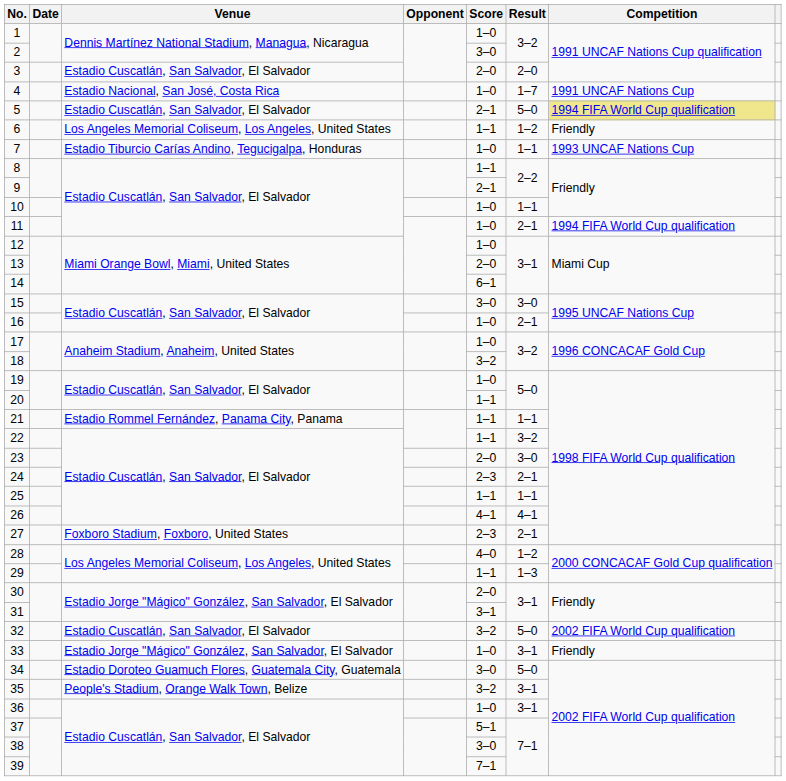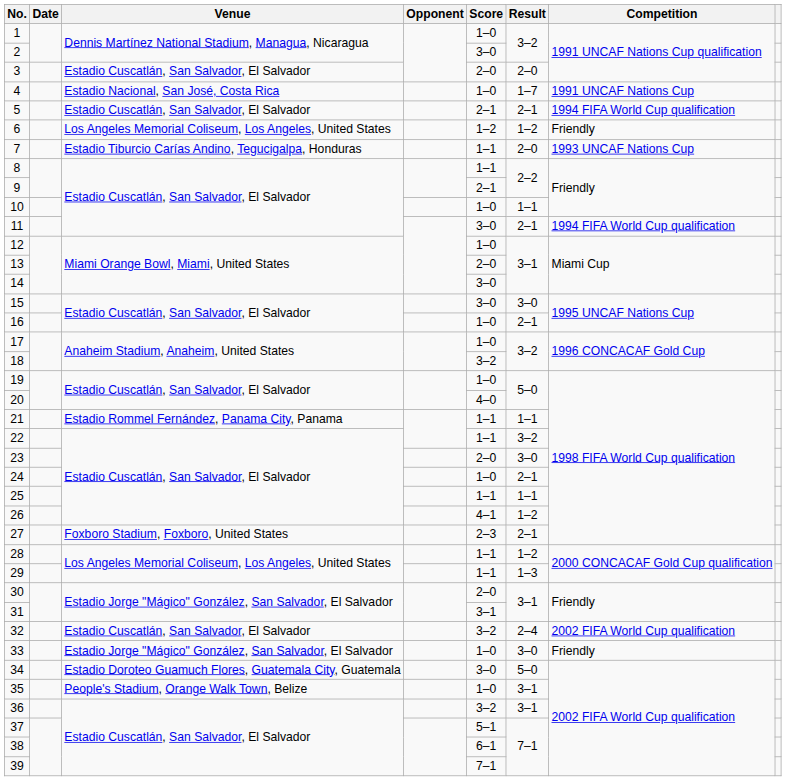 <table class="wikitable sortable">
 <tr>
 <th scope=col>No.</th>
 <th scope=col>Date</th>
 <th scope=col>Venue</th>
 <th scope=col>Opponent</th>
 <th scope=col>Score</th>
 <th scope=col>Result</th>
 <th scope=col>Competition</th>
 <th scope=col class="unsortable"></th>
 </tr>
 <tr>
 <td align="center">1</td>
 <td rowspan=2></td>
 <td rowspan=2><a href='#'>Dennis Martínez National Stadium</a>, <a href='#'>Managua</a>, Nicaragua</td>
 <td rowspan=3></td>
 <td align="center">1–0</td>
 <td align="center" rowspan=2>3–2</td>
 <td rowspan=3><a href='#'>1991 UNCAF Nations Cup qualification</a></td>
 <td></td>
 </tr>
 <tr>
 <td align="center">2</td>
 <td align="center">3–0</td>
 <td></td>
 </tr>
 <tr>
 <td align="center">3</td>
 <td></td>
 <td><a href='#'>Estadio Cuscatlán</a>, <a href='#'>San Salvador</a>, El Salvador</td>
 <td align="center">2–0</td>
 <td align="center">2–0</td>
 <td></td>
 </tr>
 <tr>
 <td align="center">4</td>
 <td></td>
 <td><a href='#'>Estadio Nacional</a>, <a href='#'>San José, Costa Rica</a></td>
 <td></td>
 <td align="center">1–0</td>
 <td align="center">1–7</td>
 <td><a href='#'>1991 UNCAF Nations Cup</a></td>
 <td></td>
 </tr>
 <tr>
 <td align="center">5</td>
 <td></td>
 <td><a href='#'>Estadio Cuscatlán</a>, <a href='#'>San Salvador</a>, El Salvador</td>
 <td></td>
 <td align="center">2–1</td>
-<td align="center">5–0</td>
-<td style="background: khaki;"><a href='#'>1994 FIFA World Cup qualification</a></td>
+<td align="center">2–1</td>
+<td><a href='#'>1994 FIFA World Cup qualification</a></td>
 <td></td>
 </tr>
 <tr>
 <td align="center">6</td>
 <td></td>
 <td><a href='#'>Los Angeles Memorial Coliseum</a>, <a href='#'>Los Angeles</a>, United States</td>
 <td></td>
-<td align="center">1–1</td>
+<td align="center">1–2</td>
 <td align="center">1–2</td>
 <td>Friendly</td>
 <td></td>
 </tr>
 <tr>
 <td align="center">7</td>
 <td></td>
 <td><a href='#'>Estadio Tiburcio Carías Andino</a>, <a href='#'>Tegucigalpa</a>, Honduras</td>
 <td></td>
-<td align="center">1–0</td>
 <td align="center">1–1</td>
+<td align="center">2–0</td>
 <td><a href='#'>1993 UNCAF Nations Cup</a></td>
 <td></td>
 </tr>
 <tr>
 <td align="center">8</td>
 <td rowspan=2></td>
 <td rowspan=4><a href='#'>Estadio Cuscatlán</a>, <a href='#'>San Salvador</a>, El Salvador</td>
 <td rowspan=2></td>
 <td align="center">1–1</td>
 <td align="center" rowspan=2>2–2</td>
 <td rowspan=3>Friendly</td>
 <td></td>
 </tr>
 <tr>
 <td align="center">9</td>
 <td align="center">2–1</td>
 <td></td>
 </tr>
 <tr>
 <td align="center">10</td>
 <td></td>
 <td></td>
 <td align="center">1–0</td>
 <td align="center">1–1</td>
 <td></td>
 </tr>
 <tr>
 <td align="center">11</td>
 <td></td>
 <td rowspan=4></td>
-<td align="center">1–0</td>
+<td align="center">3–0</td>
 <td align="center">2–1</td>
 <td><a href='#'>1994 FIFA World Cup qualification</a></td>
 <td></td>
 </tr>
 <tr>
 <td align="center">12</td>
 <td rowspan=3></td>
 <td rowspan=3><a href='#'>Miami Orange Bowl</a>, <a href='#'>Miami</a>, United States</td>
 <td align="center">1–0</td>
 <td align="center" rowspan=3>3–1</td>
 <td rowspan=3>Miami Cup</td>
 <td></td>
 </tr>
 <tr>
 <td align="center">13</td>
 <td align="center">2–0</td>
 <td></td>
 </tr>
 <tr>
 <td align="center">14</td>
-<td align="center">6–1</td>
+<td align="center">3–0</td>
 <td></td>
 </tr>
 <tr>
 <td align="center">15</td>
 <td></td>
 <td rowspan=2><a href='#'>Estadio Cuscatlán</a>, <a href='#'>San Salvador</a>, El Salvador</td>
 <td></td>
 <td align="center">3–0</td>
 <td align="center">3–0</td>
 <td rowspan=2><a href='#'>1995 UNCAF Nations Cup</a></td>
 <td></td>
 </tr>
 <tr>
 <td align="center">16</td>
 <td></td>
 <td></td>
 <td align="center">1–0</td>
 <td align="center">2–1</td>
 <td></td>
 </tr>
 <tr>
 <td align="center">17</td>
 <td rowspan=2></td>
 <td rowspan=2><a href='#'>Anaheim Stadium</a>, <a href='#'>Anaheim</a>, United States</td>
 <td rowspan=2></td>
 <td align="center">1–0</td>
 <td align="center" rowspan=2>3–2</td>
 <td rowspan=2><a href='#'>1996 CONCACAF Gold Cup</a></td>
 <td></td>
 </tr>
 <tr>
 <td align="center">18</td>
 <td align="center">3–2</td>
 <td></td>
 </tr>
 <tr>
 <td align="center">19</td>
 <td rowspan=2></td>
 <td rowspan=2><a href='#'>Estadio Cuscatlán</a>, <a href='#'>San Salvador</a>, El Salvador</td>
 <td rowspan=2></td>
 <td align="center">1–0</td>
 <td align="center" rowspan=2>5–0</td>
 <td rowspan=9><a href='#'>1998 FIFA World Cup qualification</a></td>
 <td></td>
 </tr>
 <tr>
 <td align="center">20</td>
-<td align="center">1–1</td>
+<td align="center">4–0</td>
 <td></td>
 </tr>
 <tr>
 <td align="center">21</td>
 <td></td>
 <td><a href='#'>Estadio Rommel Fernández</a>, <a href='#'>Panama City</a>, Panama</td>
 <td rowspan=2></td>
 <td align="center">1–1</td>
 <td align="center">1–1</td>
 <td></td>
 </tr>
 <tr>
 <td align="center">22</td>
 <td></td>
 <td rowspan=5><a href='#'>Estadio Cuscatlán</a>, <a href='#'>San Salvador</a>, El Salvador</td>
 <td align="center">1–1</td>
 <td align="center">3–2</td>
 <td></td>
 </tr>
 <tr>
 <td align="center">23</td>
 <td></td>
 <td></td>
 <td align="center">2–0</td>
 <td align="center">3–0</td>
 <td></td>
 </tr>
 <tr>
 <td align="center">24</td>
 <td></td>
 <td></td>
-<td align="center">2–3</td>
+<td align="center">1–0</td>
 <td align="center">2–1</td>
 <td></td>
 </tr>
 <tr>
 <td align="center">25</td>
 <td></td>
 <td></td>
 <td align="center">1–1</td>
 <td align="center">1–1</td>
 <td></td>
 </tr>
 <tr>
 <td align="center">26</td>
 <td></td>
 <td></td>
 <td align="center">4–1</td>
-<td align="center">4–1</td>
+<td align="center">1–2</td>
 <td></td>
 </tr>
 <tr>
 <td align="center">27</td>
 <td></td>
 <td><a href='#'>Foxboro Stadium</a>, <a href='#'>Foxboro</a>, United States</td>
 <td></td>
 <td align="center">2–3</td>
 <td align="center">2–1</td>
 <td></td>
 </tr>
 <tr>
 <td align="center">28</td>
 <td></td>
 <td rowspan=2><a href='#'>Los Angeles Memorial Coliseum</a>, <a href='#'>Los Angeles</a>, United States</td>
 <td></td>
-<td align="center">4–0</td>
+<td align="center">1–1</td>
 <td align="center">1–2</td>
 <td rowspan=2><a href='#'>2000 CONCACAF Gold Cup qualification</a></td>
 <td></td>
 </tr>
 <tr>
 <td align="center">29</td>
 <td></td>
 <td></td>
 <td align="center">1–1</td>
 <td align="center">1–3</td>
 <td></td>
 </tr>
 <tr>
 <td align="center">30</td>
 <td rowspan=2></td>
 <td rowspan=2><a href='#'>Estadio Jorge "Mágico" González</a>, <a href='#'>San Salvador</a>, El Salvador</td>
 <td rowspan=2></td>
 <td align="center">2–0</td>
 <td align="center" rowspan=2>3–1</td>
 <td rowspan=2>Friendly</td>
 <td></td>
 </tr>
 <tr>
 <td align="center">31</td>
 <td align="center">3–1</td>
 <td></td>
 </tr>
 <tr>
 <td align="center">32</td>
 <td></td>
 <td><a href='#'>Estadio Cuscatlán</a>, <a href='#'>San Salvador</a>, El Salvador</td>
 <td></td>
 <td align="center">3–2</td>
-<td align="center">5–0</td>
+<td align="center">2–4</td>
 <td><a href='#'>2002 FIFA World Cup qualification</a></td>
 <td></td>
 </tr>
 <tr>
 <td align="center">33</td>
 <td></td>
 <td><a href='#'>Estadio Jorge "Mágico" González</a>, <a href='#'>San Salvador</a>, El Salvador</td>
 <td></td>
 <td align="center">1–0</td>
-<td align="center">3–1</td>
+<td align="center">3–0</td>
 <td>Friendly</td>
 <td></td>
 </tr>
 <tr>
 <td align="center">34</td>
 <td></td>
 <td><a href='#'>Estadio Doroteo Guamuch Flores</a>, <a href='#'>Guatemala City</a>, Guatemala</td>
 <td></td>
 <td align="center">3–0</td>
 <td align="center">5–0</td>
 <td rowspan=6><a href='#'>2002 FIFA World Cup qualification</a></td>
 <td></td>
 </tr>
 <tr>
 <td align="center">35</td>
 <td></td>
 <td><a href='#'>People's Stadium</a>, <a href='#'>Orange Walk Town</a>, Belize</td>
 <td></td>
-<td align="center">3–2</td>
+<td align="center">1–0</td>
 <td align="center">3–1</td>
 <td></td>
 </tr>
 <tr>
 <td align="center">36</td>
 <td></td>
 <td rowspan=4><a href='#'>Estadio Cuscatlán</a>, <a href='#'>San Salvador</a>, El Salvador</td>
 <td></td>
-<td align="center">1–0</td>
+<td align="center">3–2</td>
 <td align="center">3–1</td>
 <td></td>
 </tr>
 <tr>
 <td align="center">37</td>
 <td rowspan=3></td>
 <td rowspan=3></td>
 <td align="center">5–1</td>
 <td align="center" rowspan=3>7–1</td>
 <td></td>
 </tr>
 <tr>
 <td align="center">38</td>
-<td align="center">3–0</td>
+<td align="center">6–1</td>
 <td></td>
 </tr>
 <tr>
 <td align="center">39</td>
 <td align="center">7–1</td>
 <td></td>
 </tr>
 </table>
